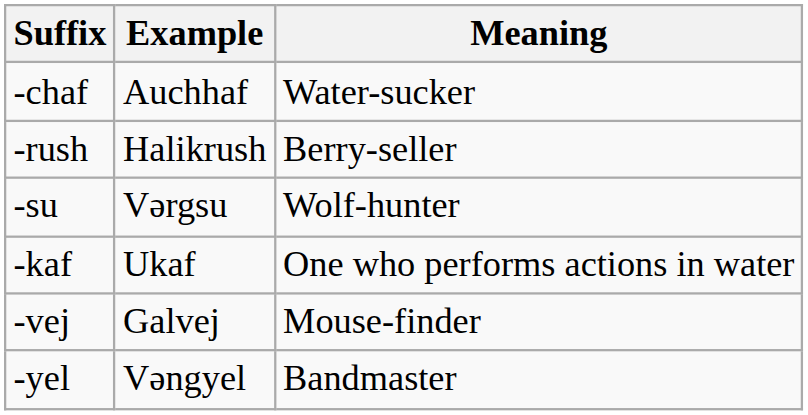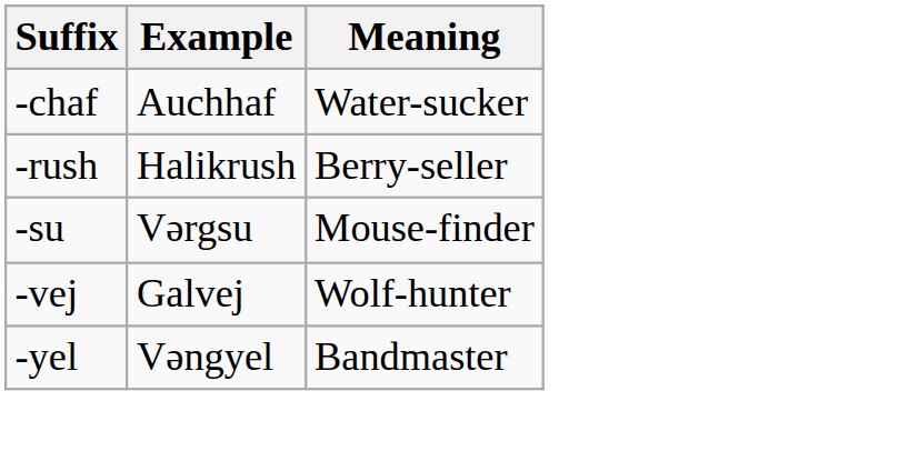 <table class=wikitable>
 <tr>
 <th>Suffix</th>
 <th>Example</th>
 <th>Meaning</th>
 </tr>
 <tr>
 <td>-chaf</td>
 <td>Auchhaf</td>
 <td>Water-sucker</td>
 </tr>
 <tr>
 <td>-rush</td>
 <td>Halikrush</td>
 <td>Berry-seller</td>
 </tr>
 <tr>
 <td>-su</td>
 <td>Vərgsu</td>
-<td>Wolf-hunter</td>
-</tr>
-<tr>
-<td>-kaf</td>
-<td>Ukaf</td>
-<td>One who performs actions in water</td>
+<td>Mouse-finder</td>
 </tr>
 <tr>
 <td>-vej</td>
 <td>Galvej</td>
-<td>Mouse-finder</td>
+<td>Wolf-hunter</td>
 </tr>
 <tr>
 <td>-yel</td>
 <td>Vəngyel</td>
 <td>Bandmaster</td>
 </tr>
 </table>
